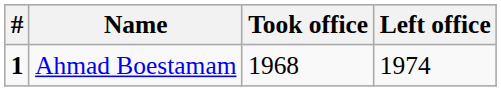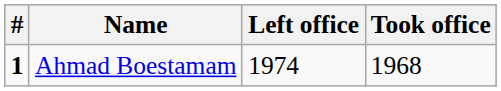 <table class="wikitable">
 <tr>
 <th>#</th>
 <th>Name</th>
+<th>Left office</th>
 <th>Took office</th>
-<th>Left office</th>
 </tr>
 <tr>
 <td><strong>1</strong></td>
 <td><a href='#'>Ahmad Boestamam</a></td>
+<td>1974</td>
 <td>1968</td>
-<td>1974</td>
 </tr>
 </table>
